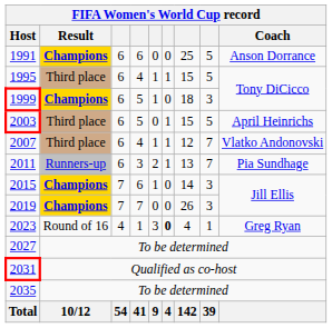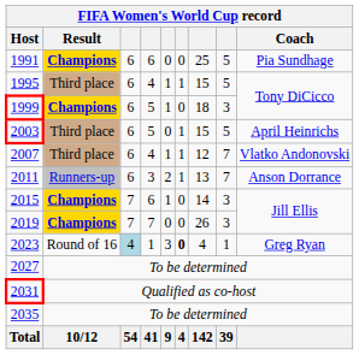 <table class="wikitable"  style="text-align:center;">
 <tr>
 <th colspan=9><a href='#'>FIFA Women's World Cup</a> record</th>
 </tr>
 <tr>
 <th>Host</th>
 <th>Result</th>
 <th></th>
 <th></th>
 <th></th>
 <th></th>
 <th></th>
 <th></th>
 <th>Coach</th>
 </tr>
 <tr>
 <td> <a href='#'>1991</a></td>
 <td style="background:gold;"><strong><a href='#'>Champions</a></strong></td>
 <td>6</td>
 <td>6</td>
 <td>0</td>
 <td>0</td>
 <td>25</td>
 <td>5</td>
-<td><a href='#'>Anson Dorrance</a></td>
+<td><a href='#'>Pia Sundhage</a></td>
 </tr>
 <tr>
 <td> <a href='#'>1995</a></td>
 <td style="background:#cfaa88;">Third place</td>
 <td>6</td>
 <td>4</td>
 <td>1</td>
 <td>1</td>
 <td>15</td>
 <td>5</td>
 <td rowspan=2><a href='#'>Tony DiCicco</a></td>
 </tr>
 <tr>
 <td style="border: 3px solid red"> <a href='#'>1999</a></td>
 <td style="background:gold;"><strong><a href='#'>Champions</a></strong></td>
 <td>6</td>
 <td>5</td>
 <td>1</td>
 <td>0</td>
 <td>18</td>
 <td>3</td>
 </tr>
 <tr>
 <td style="border: 3px solid red"> <a href='#'>2003</a></td>
 <td style="background:#cfaa88;">Third place</td>
 <td>6</td>
 <td>5</td>
 <td>0</td>
 <td>1</td>
 <td>15</td>
 <td>5</td>
 <td><a href='#'>April Heinrichs</a></td>
 </tr>
 <tr>
 <td> <a href='#'>2007</a></td>
 <td style="background:#cfaa88;">Third place</td>
 <td>6</td>
 <td>4</td>
 <td>1</td>
 <td>1</td>
 <td>12</td>
 <td>7</td>
 <td><a href='#'>Vlatko Andonovski</a></td>
 </tr>
 <tr>
 <td> <a href='#'>2011</a></td>
 <td style="background:silver;"><a href='#'>Runners-up</a></td>
 <td>6</td>
 <td>3</td>
 <td>2</td>
 <td>1</td>
 <td>13</td>
 <td>7</td>
-<td><a href='#'>Pia Sundhage</a></td>
+<td><a href='#'>Anson Dorrance</a></td>
 </tr>
 <tr>
 <td> <a href='#'>2015</a></td>
 <td style="background:gold;"><strong><a href='#'>Champions</a></strong></td>
 <td>7</td>
 <td>6</td>
 <td>1</td>
 <td>0</td>
 <td>14</td>
 <td>3</td>
 <td rowspan=2><a href='#'>Jill Ellis</a></td>
 </tr>
 <tr>
 <td> <a href='#'>2019</a></td>
 <td style="background:gold;"><strong><a href='#'>Champions</a></strong></td>
 <td>7</td>
 <td>7</td>
 <td>0</td>
 <td>0</td>
 <td>26</td>
 <td>3</td>
 </tr>
 <tr>
 <td> <a href='#'>2023</a></td>
 <td>Round of 16</td>
-<td>4</td>
+<td style="background: lightblue;">4</td>
 <td>1</td>
 <td>3</td>
 <td><strong>0</strong></td>
 <td>4</td>
 <td>1</td>
 <td><a href='#'>Greg Ryan</a></td>
 </tr>
 <tr>
 <td> <a href='#'>2027</a></td>
 <td colspan=8><em>To be determined</em></td>
 </tr>
 <tr>
 <td style="border: 3px solid red"> <a href='#'>2031</a></td>
 <td colspan=8><em>Qualified as co-host</em></td>
 </tr>
 <tr>
 <td> <a href='#'>2035</a></td>
 <td colspan=8><em>To be determined</em></td>
 </tr>
 <tr>
 <th>Total</th>
 <th>10/12</th>
 <th>54</th>
 <th>41</th>
 <th>9</th>
 <th>4</th>
 <th>142</th>
 <th>39</th>
 <th></th>
 </tr>
 </table>
